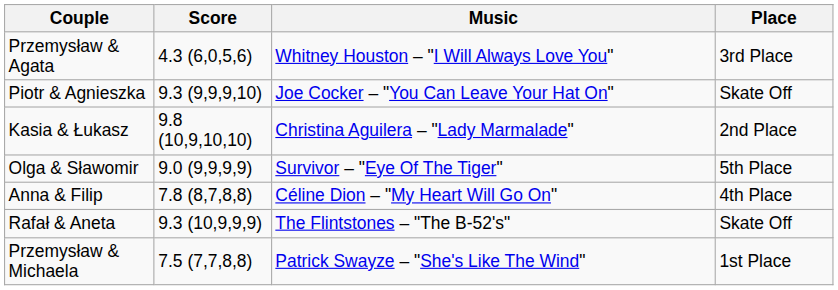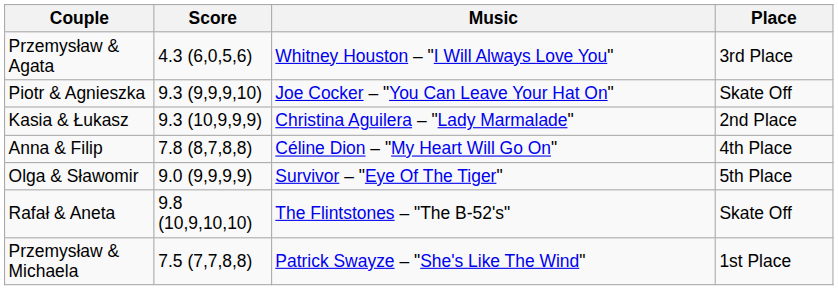 <table class="wikitable">
 <tr>
 <th style="width:130px;">Couple</th>
 <th style="width:100px;">Score</th>
 <th style="width:400px;">Music</th>
 <th style="width:100px;">Place</th>
 </tr>
 <tr>
 <td rowspan="1">Przemysław & Agata</td>
 <td>4.3 (6,0,5,6)</td>
 <td><a href='#'>Whitney Houston</a> – "<a href='#'>I Will Always Love You</a>"</td>
 <td rowspan="1">3rd Place</td>
 </tr>
 <tr>
 <td rowspan="1">Piotr & Agnieszka</td>
 <td>9.3 (9,9,9,10)</td>
 <td><a href='#'>Joe Cocker</a> – "<a href='#'>You Can Leave Your Hat On</a>"</td>
 <td rowspan="1">Skate Off</td>
 </tr>
 <tr>
 <td rowspan="1">Kasia & Łukasz</td>
-<td>9.8 (10,9,10,10)</td>
+<td>9.3 (10,9,9,9)</td>
 <td><a href='#'>Christina Aguilera</a> – "<a href='#'>Lady Marmalade</a>"</td>
 <td rowspan="1">2nd Place</td>
+</tr>
+<tr>
+<td rowspan="1">Anna & Filip</td>
+<td>7.8 (8,7,8,8)</td>
+<td><a href='#'>Céline Dion</a> – "<a href='#'>My Heart Will Go On</a>"</td>
+<td rowspan="1">4th Place</td>
 </tr>
 <tr>
 <td rowspan="1">Olga & Sławomir</td>
 <td>9.0 (9,9,9,9)</td>
 <td><a href='#'>Survivor</a> – "<a href='#'>Eye Of The Tiger</a>"</td>
 <td rowspan="1">5th Place</td>
 </tr>
 <tr>
-<td rowspan="1">Anna & Filip</td>
-<td>7.8 (8,7,8,8)</td>
-<td><a href='#'>Céline Dion</a> – "<a href='#'>My Heart Will Go On</a>"</td>
-<td rowspan="1">4th Place</td>
-</tr>
-<tr>
 <td rowspan="1">Rafał & Aneta</td>
-<td>9.3 (10,9,9,9)</td>
+<td>9.8 (10,9,10,10)</td>
 <td><a href='#'>The Flintstones</a> – "The B-52's"</td>
 <td rowspan="1">Skate Off</td>
 </tr>
 <tr>
 <td rowspan="1">Przemysław & Michaela</td>
 <td>7.5 (7,7,8,8)</td>
 <td><a href='#'>Patrick Swayze</a> – "<a href='#'>She's Like The Wind</a>"</td>
 <td rowspan="1">1st Place</td>
 </tr>
 </table>
